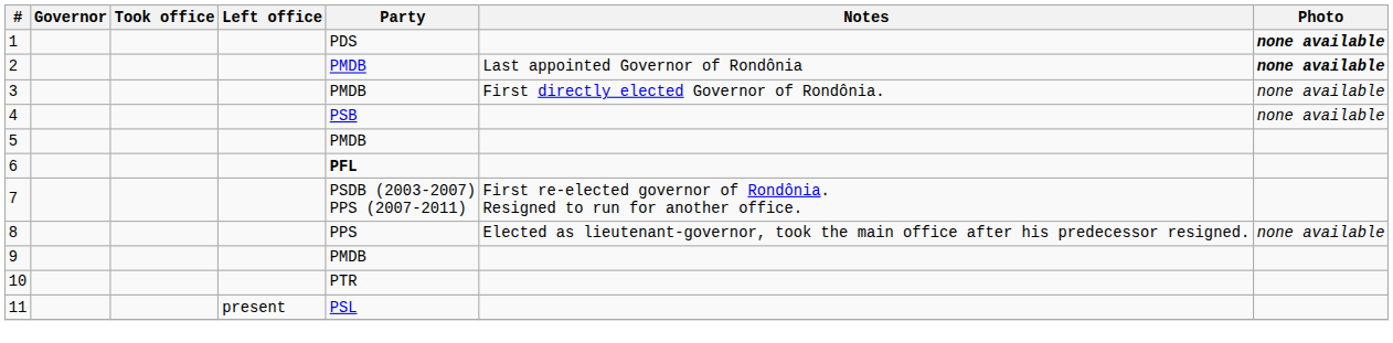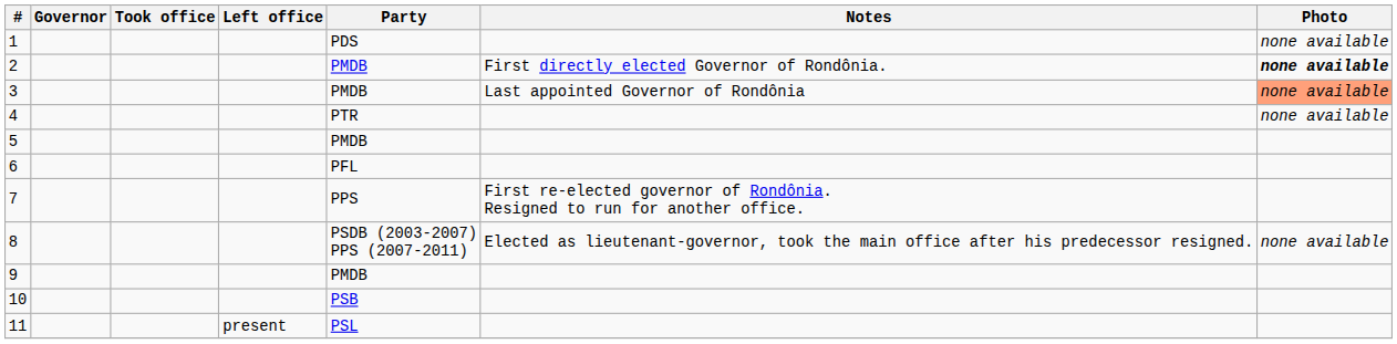 <table class="wikitable sortable">
 <tr>
 <th>#</th>
 <th>Governor</th>
 <th>Took office</th>
 <th>Left office</th>
 <th>Party</th>
 <th class="unsortable">Notes</th>
 <th class="unsortable">Photo</th>
 </tr>
 <tr>
 <td>1</td>
 <td></td>
 <td> </td>
 <td></td>
 <td>PDS</td>
 <td></td>
-<td><strong><em>none available</em></strong></td>
+<td><em>none available</em></td>
 </tr>
 <tr>
 <td>2</td>
 <td></td>
 <td></td>
 <td></td>
 <td><a href='#'>PMDB</a></td>
-<td>Last appointed Governor of Rondônia</td>
+<td>First <a href='#'>directly elected</a> Governor of Rondônia.</td>
 <td><strong><em>none available</em></strong></td>
 </tr>
 <tr>
 <td>3</td>
 <td></td>
 <td></td>
 <td></td>
 <td>PMDB</td>
-<td>First <a href='#'>directly elected</a> Governor of Rondônia.</td>
-<td><em>none available</em></td>
+<td>Last appointed Governor of Rondônia</td>
+<td style="background: lightsalmon;"><em>none available</em></td>
 </tr>
 <tr>
 <td>4</td>
 <td></td>
 <td></td>
 <td></td>
-<td><a href='#'>PSB</a></td>
+<td>PTR</td>
 <td></td>
 <td><em>none available</em></td>
 </tr>
 <tr>
 <td>5</td>
 <td></td>
 <td></td>
 <td></td>
 <td>PMDB </td>
 <td></td>
 <td></td>
 </tr>
 <tr>
 <td>6</td>
 <td></td>
 <td></td>
 <td></td>
-<td><strong>PFL </strong></td>
+<td>PFL </td>
 <td></td>
 <td></td>
 </tr>
 <tr>
 <td>7</td>
 <td></td>
 <td></td>
 <td> </td>
-<td>PSDB (2003-2007)<br>PPS (2007-2011)</td>
+<td>PPS </td>
 <td>First re-elected governor of <a href='#'>Rondônia</a>. <br> Resigned to run for another office.</td>
 <td></td>
 </tr>
 <tr>
 <td>8</td>
 <td></td>
 <td> </td>
 <td></td>
-<td>PPS </td>
+<td>PSDB (2003-2007)<br>PPS (2007-2011)</td>
 <td>Elected as lieutenant-governor, took the main office after his predecessor resigned.</td>
 <td><em>none available</em></td>
 </tr>
 <tr>
 <td>9</td>
 <td></td>
 <td></td>
 <td></td>
 <td>PMDB</td>
 <td></td>
 <td></td>
 </tr>
 <tr>
 <td>10</td>
 <td></td>
 <td></td>
 <td></td>
-<td>PTR</td>
+<td><a href='#'>PSB</a></td>
 <td></td>
 <td></td>
 </tr>
 <tr>
 <td>11</td>
 <td></td>
 <td></td>
 <td>present</td>
 <td><a href='#'>PSL</a></td>
 <td></td>
 <td></td>
 </tr>
 <tr>
 </tr>
 </table>
